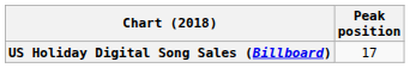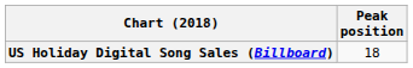 <table class="wikitable unsortable plainrowheaders" style="text-align:center">
 <tr>
 <th scope="col">Chart (2018)</th>
 <th scope="col">Peak<br> position</th>
 </tr>
 <tr>
 <th scope="row">US Holiday Digital Song Sales (<a href='#'><em>Billboard</em></a>)</th>
-<td style="text-align:center">17</td>
+<td style="text-align:center">18</td>
 </tr>
 </table>
